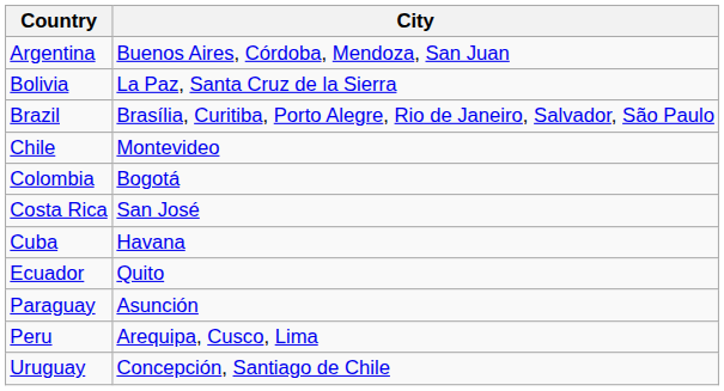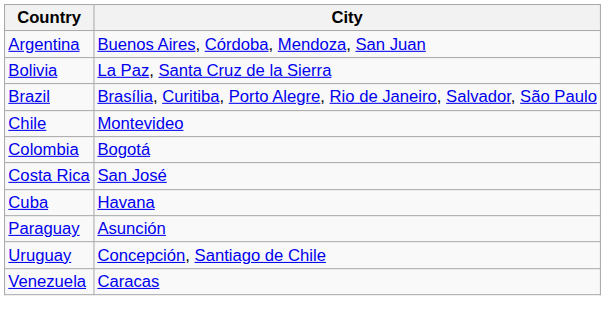 <table class="wikitable">
 <tr>
 <th>Country</th>
 <th>City</th>
 </tr>
 <tr>
 <td><a href='#'>Argentina</a></td>
 <td><a href='#'>Buenos Aires</a>, <a href='#'>Córdoba</a>, <a href='#'>Mendoza</a>, <a href='#'>San Juan</a></td>
 </tr>
 <tr>
 <td><a href='#'>Bolivia</a></td>
 <td><a href='#'>La Paz</a>, <a href='#'>Santa Cruz de la Sierra</a></td>
 </tr>
 <tr>
 <td><a href='#'>Brazil</a></td>
 <td><a href='#'>Brasília</a>, <a href='#'>Curitiba</a>, <a href='#'>Porto Alegre</a>, <a href='#'>Rio de Janeiro</a>, <a href='#'>Salvador</a>, <a href='#'>São Paulo</a></td>
 </tr>
 <tr>
 <td><a href='#'>Chile</a></td>
 <td><a href='#'>Montevideo</a></td>
 </tr>
 <tr>
 <td><a href='#'>Colombia</a></td>
 <td><a href='#'>Bogotá</a></td>
 </tr>
 <tr>
 <td><a href='#'>Costa Rica</a></td>
 <td><a href='#'>San José</a></td>
 </tr>
 <tr>
 <td><a href='#'>Cuba</a></td>
 <td><a href='#'>Havana</a></td>
 </tr>
 <tr>
-<td><a href='#'>Ecuador</a></td>
-<td><a href='#'>Quito</a></td>
-</tr>
-<tr>
 <td><a href='#'>Paraguay</a></td>
 <td><a href='#'>Asunción</a></td>
-</tr>
-<tr>
-<td><a href='#'>Peru</a></td>
-<td><a href='#'>Arequipa</a>, <a href='#'>Cusco</a>, <a href='#'>Lima</a></td>
 </tr>
 <tr>
 <td><a href='#'>Uruguay</a></td>
 <td><a href='#'>Concepción</a>, <a href='#'>Santiago de Chile</a></td>
 </tr>
+<tr>
+<td><a href='#'>Venezuela</a></td>
+<td><a href='#'>Caracas</a></td>
+</tr>
 </table>
